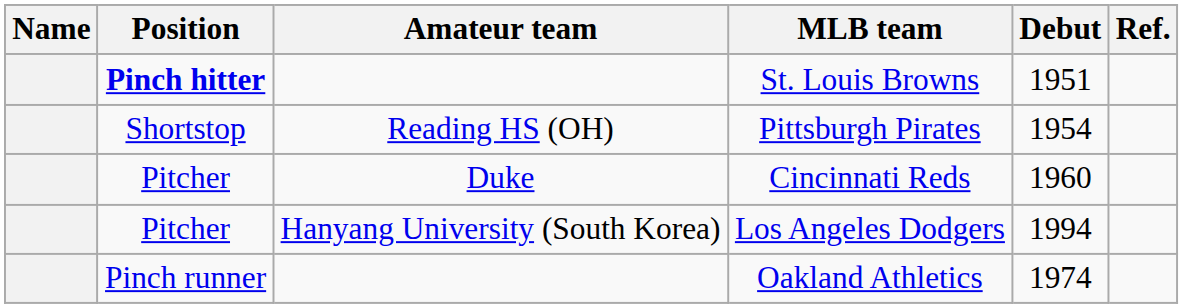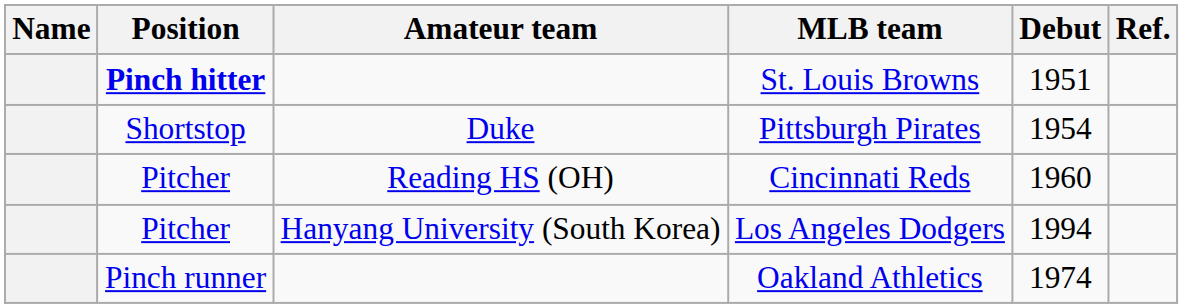 <table class="wikitable sortable plainrowheaders" style="text-align: center;">
 <tr>
 <th scope="col">Name</th>
 <th scope="col">Position</th>
 <th scope="col">Amateur team</th>
 <th scope="col">MLB team</th>
 <th scope="col">Debut</th>
 <th scope="col" class=unsortable>Ref.</th>
 </tr>
 <tr>
 <th scope="row" style="text-align:center"></th>
 <td><strong><a href='#'>Pinch hitter</a></strong></td>
 <td></td>
 <td><a href='#'>St. Louis Browns</a></td>
 <td>1951</td>
 <td></td>
 </tr>
 <tr>
 <th scope="row" style="text-align:center"></th>
 <td><a href='#'>Shortstop</a></td>
-<td><a href='#'>Reading HS</a> (OH)</td>
+<td><a href='#'>Duke</a></td>
 <td><a href='#'>Pittsburgh Pirates</a></td>
 <td>1954</td>
 <td></td>
 </tr>
 <tr>
 <th scope="row" style="text-align:center"></th>
 <td><a href='#'>Pitcher</a></td>
-<td><a href='#'>Duke</a></td>
+<td><a href='#'>Reading HS</a> (OH)</td>
 <td><a href='#'>Cincinnati Reds</a></td>
 <td>1960</td>
 <td></td>
 </tr>
 <tr>
 <th scope="row" style="text-align:center"></th>
 <td><a href='#'>Pitcher</a></td>
 <td><a href='#'>Hanyang University</a> (South Korea)</td>
 <td><a href='#'>Los Angeles Dodgers</a></td>
 <td>1994</td>
 <td></td>
 </tr>
 <tr>
 <th scope="row" style="text-align:center"></th>
 <td><a href='#'>Pinch runner</a></td>
 <td></td>
 <td><a href='#'>Oakland Athletics</a></td>
 <td>1974</td>
 <td></td>
 </tr>
 </table>
